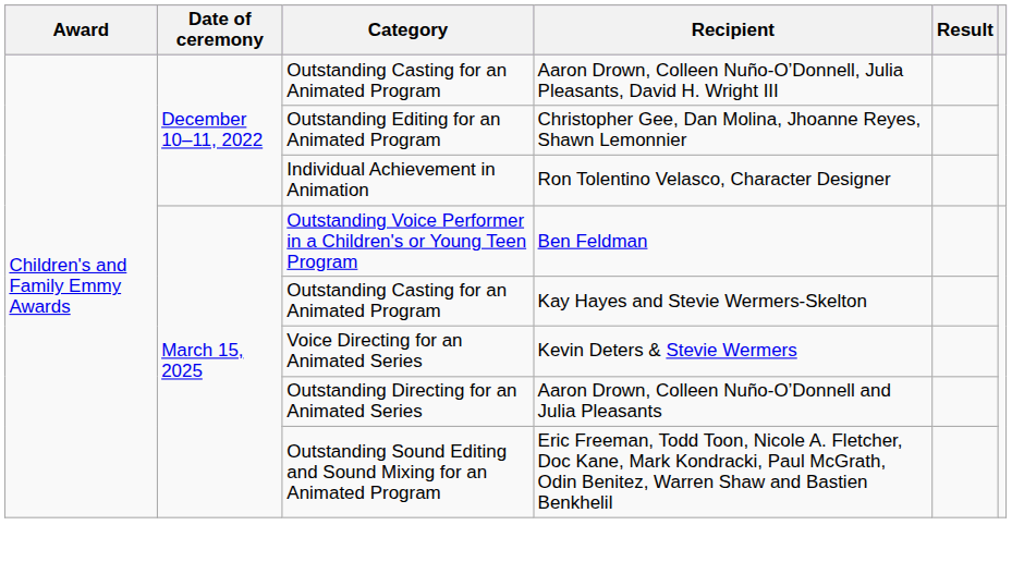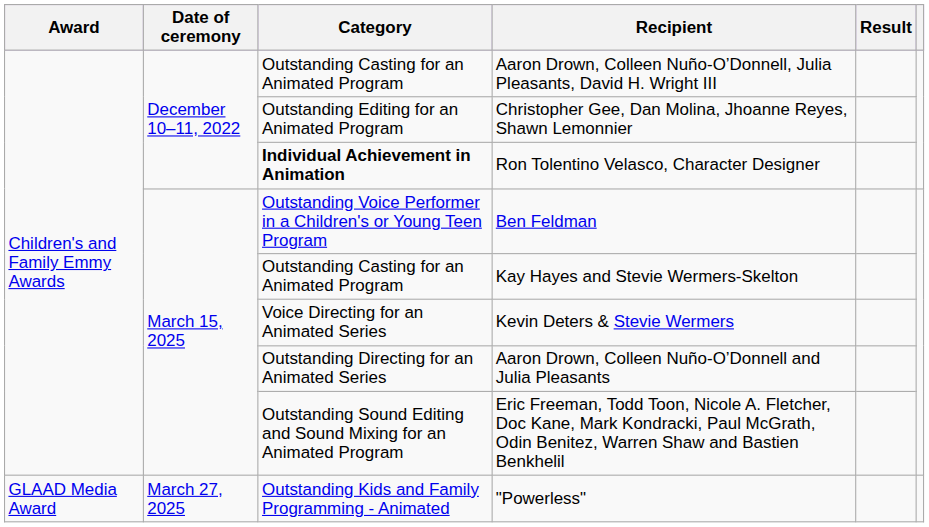 <table class="wikitable">
 <tr style="background:#96c; text-align:center;">
 <th>Award</th>
 <th>Date of ceremony</th>
 <th>Category</th>
 <th>Recipient</th>
 <th>Result</th>
 <th></th>
 </tr>
 <tr>
 <td rowspan="8"><a href='#'>Children's and Family Emmy Awards</a></td>
 <td rowspan="3"><a href='#'>December 10–11, 2022</a></td>
 <td>Outstanding Casting for an Animated Program</td>
 <td>Aaron Drown, Colleen Nuño-O’Donnell, Julia Pleasants, David H. Wright III</td>
 <td></td>
 <td rowspan="3" style="text-align:center;"></td>
 </tr>
 <tr>
 <td>Outstanding Editing for an Animated Program</td>
 <td>Christopher Gee, Dan Molina, Jhoanne Reyes, Shawn Lemonnier</td>
 <td></td>
 </tr>
 <tr>
-<td>Individual Achievement in Animation</td>
+<td><strong>Individual Achievement in Animation</strong></td>
 <td>Ron Tolentino Velasco, Character Designer</td>
 <td></td>
 </tr>
 <tr>
 <td rowspan="5"><a href='#'>March 15, 2025</a></td>
 <td><a href='#'>Outstanding Voice Performer in a Children's or Young Teen Program</a></td>
 <td><a href='#'>Ben Feldman</a></td>
 <td></td>
 <td rowspan="5" style="text-align:center;"></td>
 </tr>
 <tr>
 <td>Outstanding Casting for an Animated Program</td>
 <td>Kay Hayes and Stevie Wermers-Skelton </td>
 <td></td>
 </tr>
 <tr>
 <td>Voice Directing for an Animated Series</td>
 <td>Kevin Deters & <a href='#'>Stevie Wermers</a></td>
 <td></td>
 </tr>
 <tr>
 <td>Outstanding Directing for an Animated Series</td>
 <td>Aaron Drown, Colleen Nuño-O’Donnell and Julia Pleasants</td>
 <td></td>
 </tr>
 <tr>
 <td>Outstanding Sound Editing and Sound Mixing for an Animated Program</td>
 <td>Eric Freeman, Todd Toon, Nicole A. Fletcher, Doc Kane, Mark Kondracki, Paul McGrath, Odin Benitez, Warren Shaw and Bastien Benkhelil</td>
 <td></td>
 </tr>
+<tr>
+<td><a href='#'>GLAAD Media Award</a></td>
+<td><a href='#'>March 27, 2025</a></td>
+<td><a href='#'>Outstanding Kids and Family Programming - Animated</a></td>
+<td>"Powerless"</td>
+<td></td>
+<td style="text-align:center;"></td>
+</tr>
 </table>
